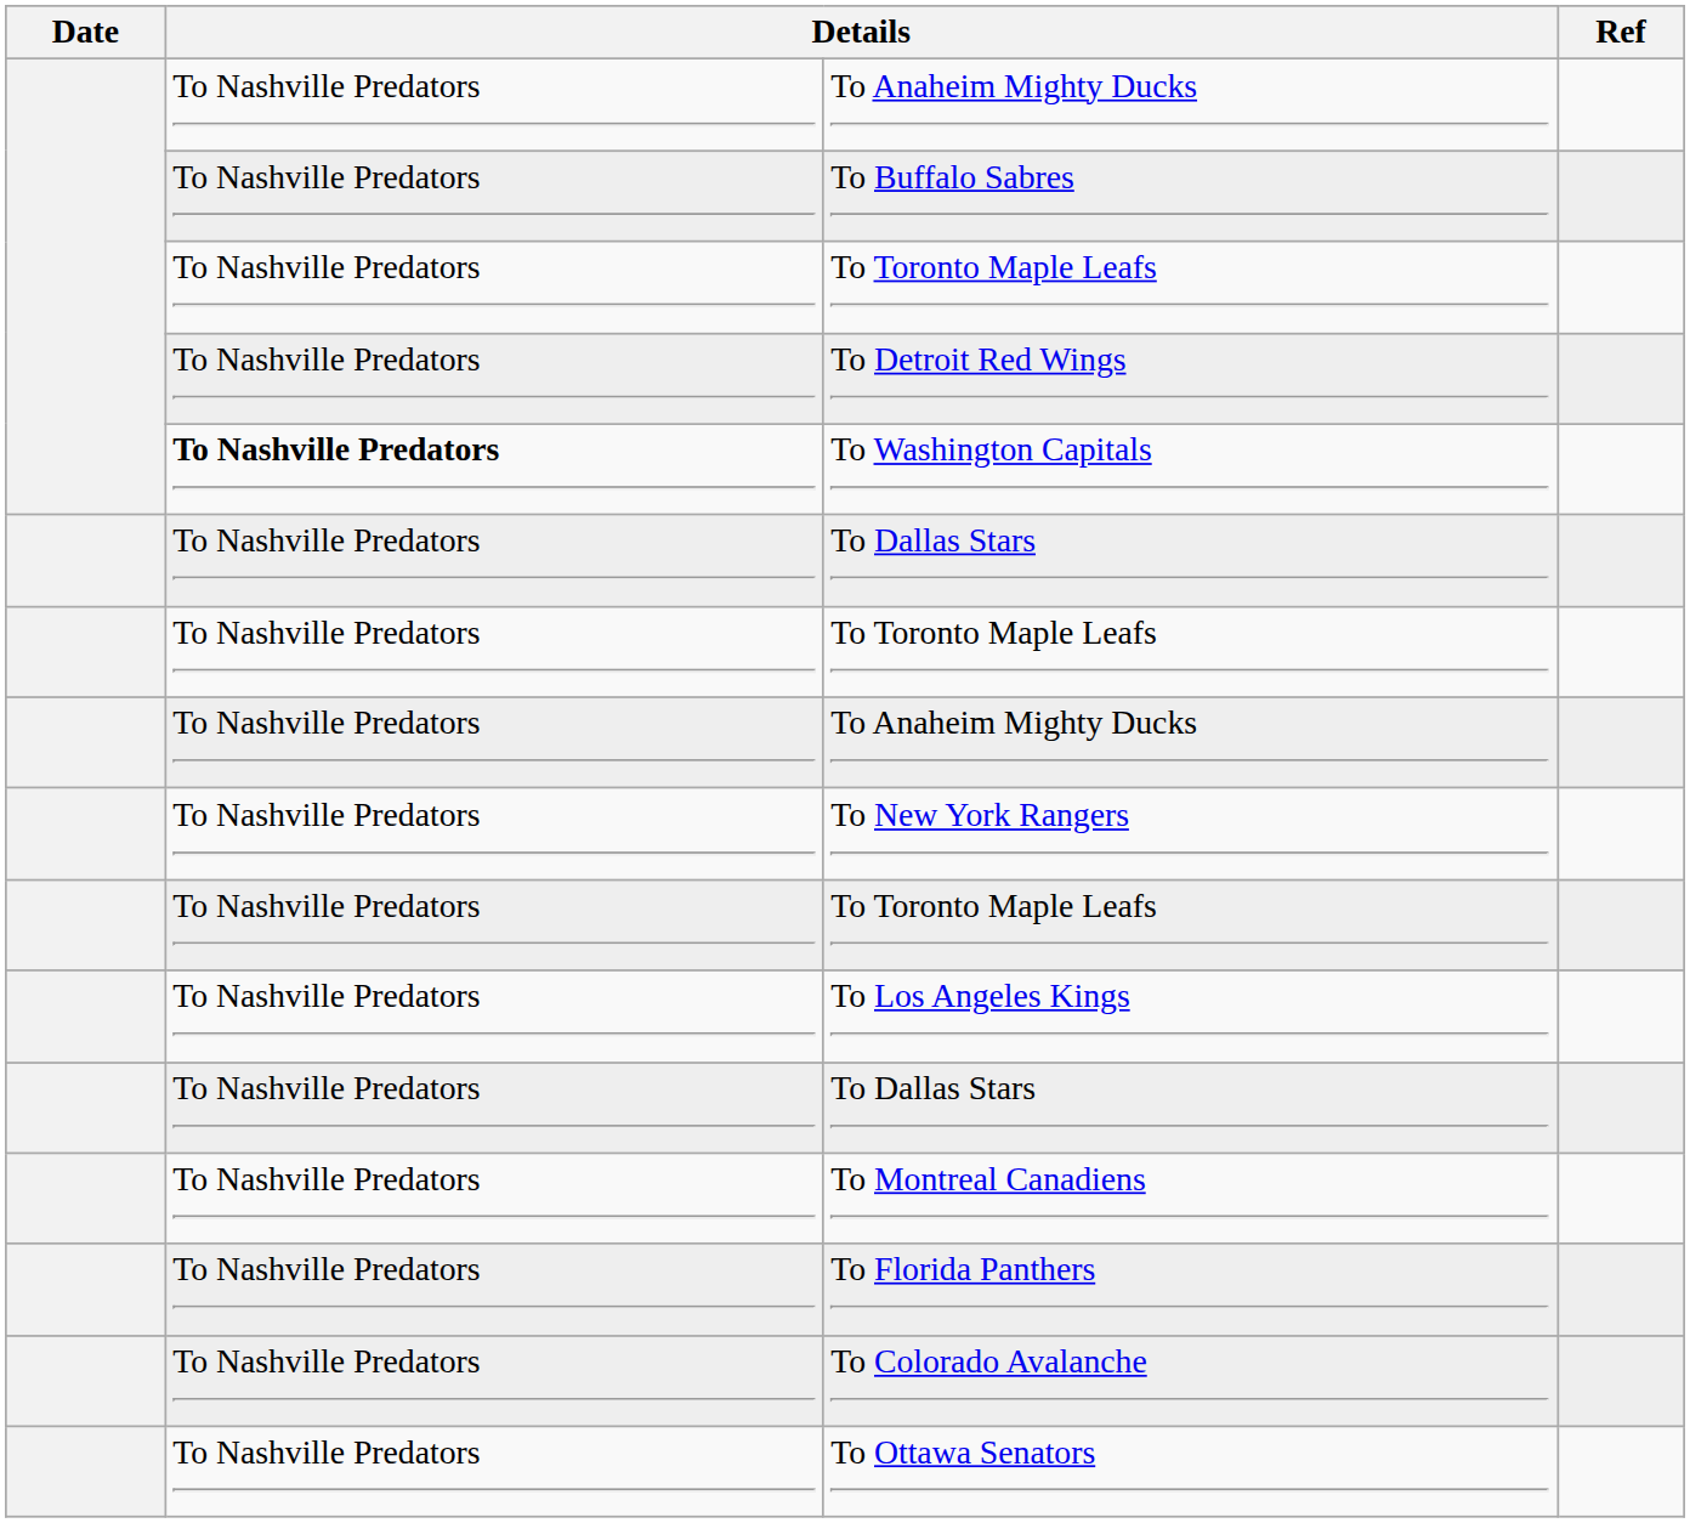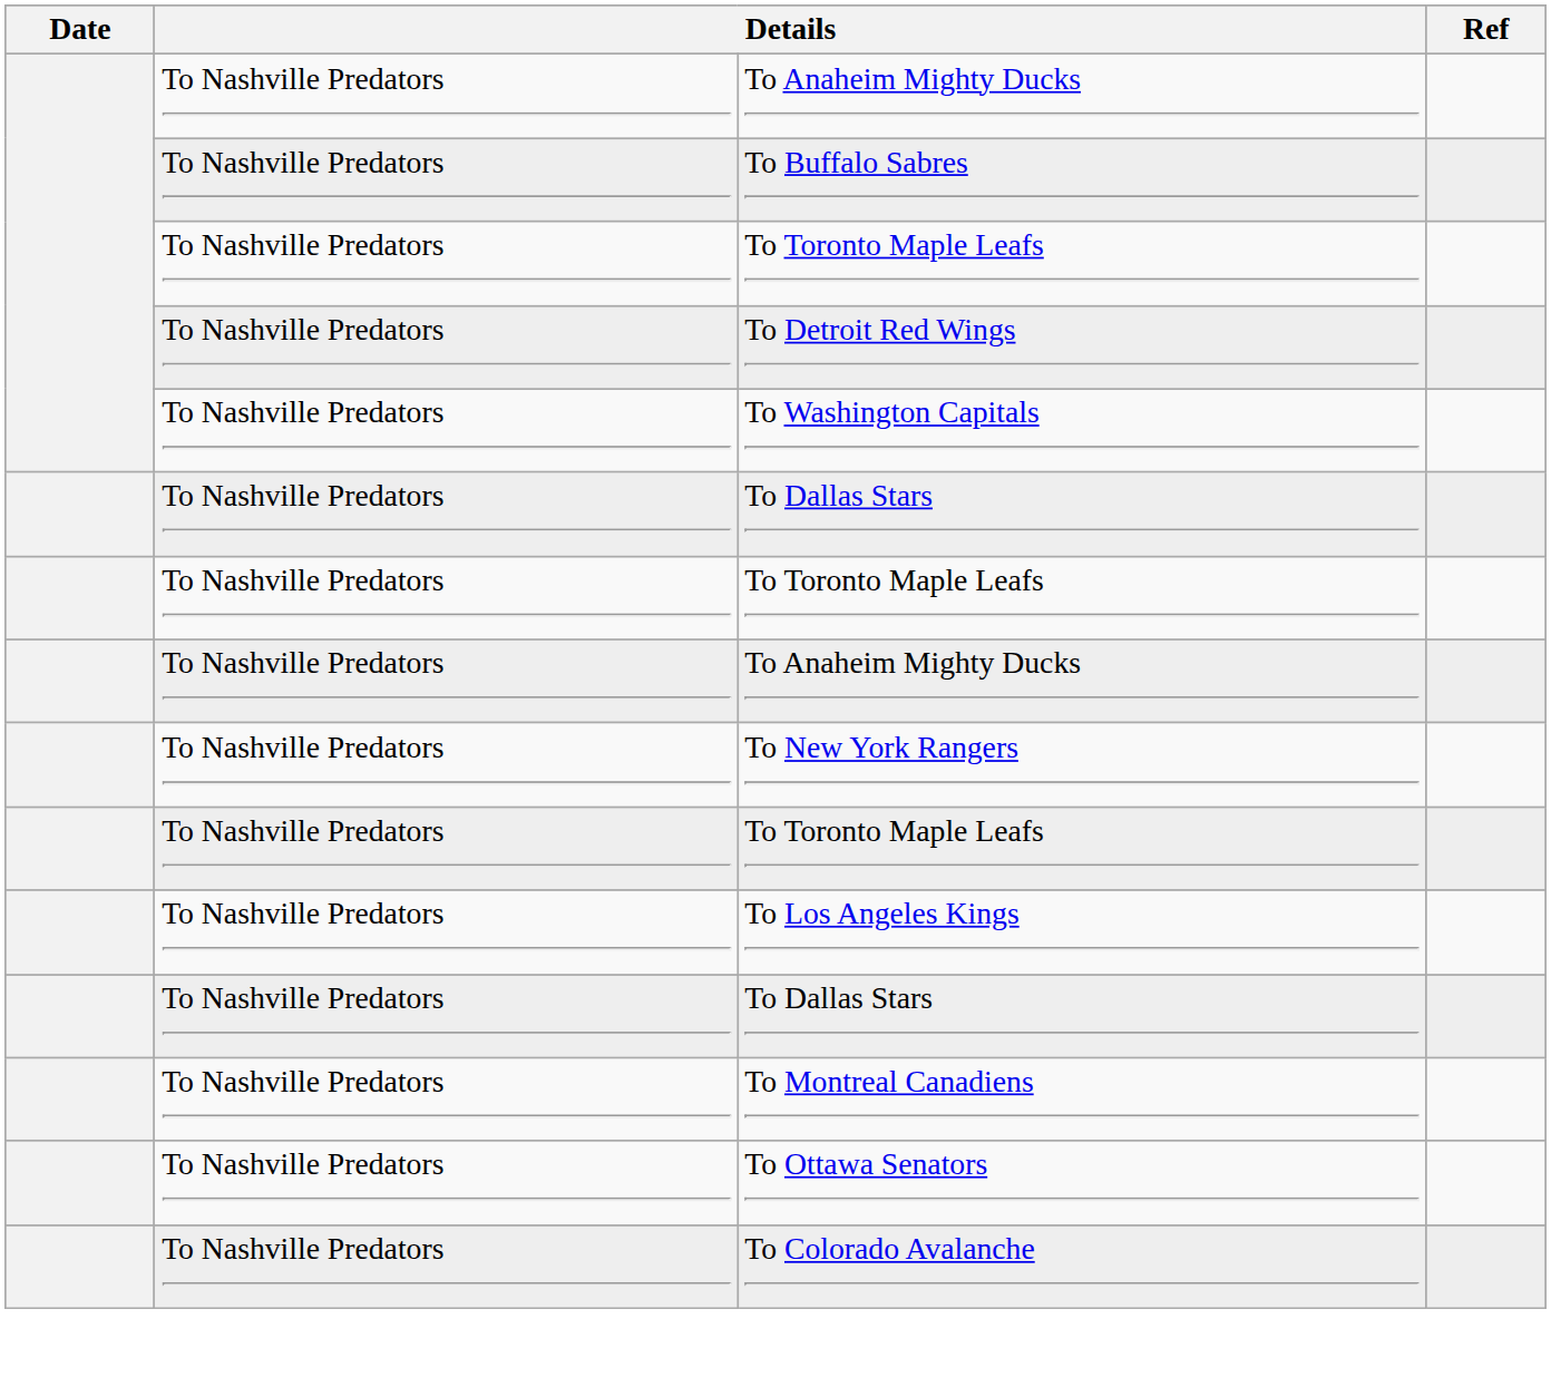 <table class="wikitable plainrowheaders" style="width: 50em;">
 <tr>
 <th scope="col">Date</th>
 <th scope="col" colspan="2">Details</th>
 <th scope="col">Ref</th>
 </tr>
 <tr>
 <th scope="row" rowspan=5></th>
 <td valign="top">To Nashville Predators <hr></td>
 <td valign="top">To <a href='#'>Anaheim Mighty Ducks</a> <hr></td>
 <td></td>
 </tr>
 <tr bgcolor="#eeeeee">
 <td valign="top">To Nashville Predators <hr></td>
 <td valign="top">To <a href='#'>Buffalo Sabres</a> <hr></td>
 <td></td>
 </tr>
 <tr>
 <td valign="top">To Nashville Predators <hr></td>
 <td valign="top">To <a href='#'>Toronto Maple Leafs</a> <hr></td>
 <td></td>
 </tr>
 <tr bgcolor="#eeeeee">
 <td valign="top">To Nashville Predators <hr></td>
 <td valign="top">To <a href='#'>Detroit Red Wings</a> <hr></td>
 <td></td>
 </tr>
 <tr>
-<td valign="top"><strong>To Nashville Predators <hr></strong></td>
+<td valign="top">To Nashville Predators <hr></td>
 <td valign="top">To <a href='#'>Washington Capitals</a> <hr></td>
 <td></td>
 </tr>
 <tr bgcolor="#eeeeee">
 <th scope="row"></th>
 <td valign="top">To Nashville Predators <hr></td>
 <td valign="top">To <a href='#'>Dallas Stars</a> <hr></td>
 <td></td>
 </tr>
 <tr>
 <th scope="row"></th>
 <td valign="top">To Nashville Predators <hr></td>
 <td valign="top">To Toronto Maple Leafs <hr></td>
 <td></td>
 </tr>
 <tr bgcolor="#eeeeee">
 <th scope="row"></th>
 <td valign="top">To Nashville Predators <hr></td>
 <td valign="top">To Anaheim Mighty Ducks <hr></td>
 <td></td>
 </tr>
 <tr>
 <th scope="row"></th>
 <td valign="top">To Nashville Predators <hr></td>
 <td valign="top">To <a href='#'>New York Rangers</a> <hr></td>
 <td></td>
 </tr>
 <tr bgcolor="#eeeeee">
 <th scope="row"></th>
 <td valign="top">To Nashville Predators <hr></td>
 <td valign="top">To Toronto Maple Leafs <hr></td>
 <td></td>
 </tr>
 <tr>
 <th scope="row"></th>
 <td valign="top">To Nashville Predators <hr></td>
 <td valign="top">To <a href='#'>Los Angeles Kings</a> <hr></td>
 <td></td>
 </tr>
 <tr bgcolor="#eeeeee">
 <th scope="row"></th>
 <td valign="top">To Nashville Predators <hr></td>
 <td valign="top">To Dallas Stars <hr></td>
 <td></td>
 </tr>
 <tr>
 <th scope="row"></th>
 <td valign="top">To Nashville Predators <hr></td>
 <td valign="top">To <a href='#'>Montreal Canadiens</a> <hr></td>
 <td></td>
 </tr>
-<tr bgcolor="#eeeeee">
+<tr>
 <th scope="row"></th>
 <td valign="top">To Nashville Predators <hr></td>
-<td valign="top">To <a href='#'>Florida Panthers</a> <hr></td>
+<td valign="top">To <a href='#'>Ottawa Senators</a> <hr></td>
 <td></td>
 </tr>
 <tr bgcolor="#eeeeee">
 <th scope="row"></th>
 <td valign="top">To Nashville Predators <hr></td>
 <td valign="top">To <a href='#'>Colorado Avalanche</a> <hr></td>
 <td></td>
 </tr>
-<tr>
-<th scope="row"></th>
-<td valign="top">To Nashville Predators <hr></td>
-<td valign="top">To <a href='#'>Ottawa Senators</a> <hr></td>
-<td></td>
-</tr>
 </table>
